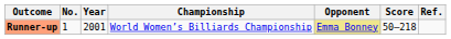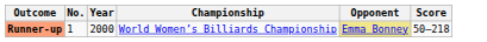 <table class="wikitable">
 <tr>
 <th>Outcome</th>
 <th>No.</th>
 <th>Year</th>
 <th>Championship</th>
 <th>Opponent</th>
 <th>Score</th>
-<th>Ref.</th>
 </tr>
 <tr>
 <th scope="row" style="background:#ffa07a;">Runner-up</th>
 <td>1</td>
-<td>2001</td>
+<td>2000</td>
 <td><a href='#'>World Women’s Billiards Championship</a></td>
 <td style="background: khaki;"><a href='#'>Emma Bonney</a></td>
 <td>50–218</td>
-<td></td>
 </tr>
 </table>
